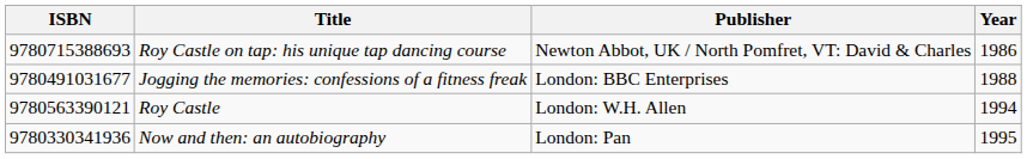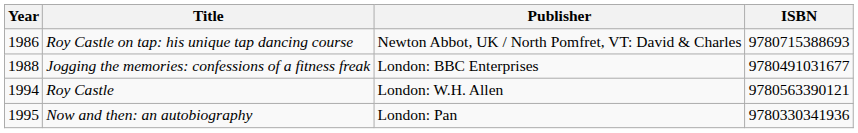 <table class="wikitable">
 <tr>
-<th>ISBN</th>
+<th>Year</th>
 <th>Title</th>
 <th>Publisher</th>
-<th>Year</th>
+<th>ISBN</th>
 </tr>
 <tr>
-<td>9780715388693</td>
+<td>1986</td>
 <td><em>Roy Castle on tap: his unique tap dancing course</em></td>
 <td>Newton Abbot, UK / North Pomfret, VT: David & Charles</td>
-<td>1986</td>
+<td>9780715388693</td>
 </tr>
 <tr>
-<td>9780491031677</td>
+<td>1988</td>
 <td><em>Jogging the memories: confessions of a fitness freak</em></td>
 <td>London: BBC Enterprises</td>
-<td>1988</td>
+<td>9780491031677</td>
 </tr>
 <tr>
-<td>9780563390121</td>
+<td>1994</td>
 <td><em>Roy Castle</em></td>
 <td>London: W.H. Allen</td>
-<td>1994</td>
+<td>9780563390121</td>
 </tr>
 <tr>
-<td>9780330341936</td>
+<td>1995</td>
 <td><em>Now and then: an autobiography</em></td>
 <td>London: Pan</td>
-<td>1995</td>
+<td>9780330341936</td>
 </tr>
 </table>
